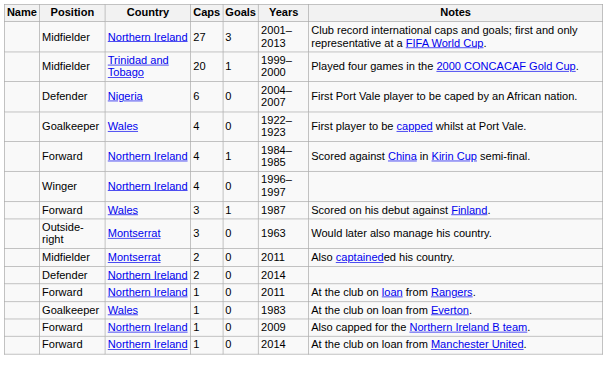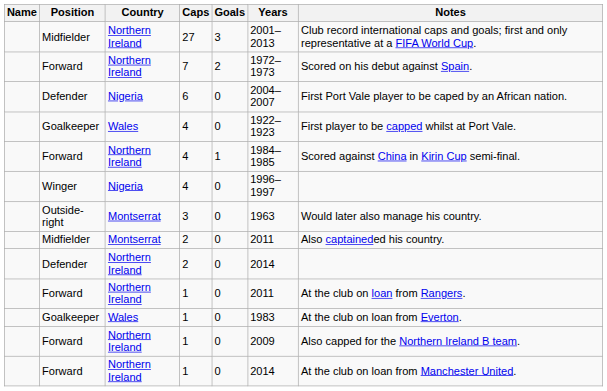 <table class="wikitable sortable plainrowheaders">
 <tr>
 <th scope=col>Name</th>
 <th scope=col>Position</th>
 <th scope=col>Country</th>
 <th scope=col>Caps</th>
 <th scope=col>Goals</th>
 <th scope=col>Years</th>
 <th scope=col class=unsortable>Notes</th>
 </tr>
 <tr>
 <td></td>
 <td>Midfielder</td>
 <td> <a href='#'>Northern Ireland</a></td>
 <td>27</td>
 <td>3</td>
 <td>2001–2013</td>
 <td>Club record international caps and goals; first and only representative at a <a href='#'>FIFA World Cup</a>.</td>
 </tr>
 <tr>
 <td></td>
-<td>Midfielder</td>
-<td> <a href='#'>Trinidad and Tobago</a></td>
-<td>20</td>
-<td>1</td>
-<td>1999–2000</td>
-<td>Played four games in the <a href='#'>2000 CONCACAF Gold Cup</a>.</td>
+<td>Forward</td>
+<td> <a href='#'>Northern Ireland</a></td>
+<td>7</td>
+<td>2</td>
+<td>1972–1973</td>
+<td>Scored on his debut against <a href='#'>Spain</a>.</td>
 </tr>
 <tr>
 <td></td>
 <td>Defender</td>
 <td> <a href='#'>Nigeria</a></td>
 <td>6</td>
 <td>0</td>
 <td>2004–2007</td>
 <td>First Port Vale player to be caped by an African nation.</td>
 </tr>
 <tr>
 <td></td>
 <td>Goalkeeper</td>
 <td> <a href='#'>Wales</a></td>
 <td>4</td>
 <td>0</td>
 <td>1922–1923</td>
 <td>First player to be <a href='#'>capped</a> whilst at Port Vale.</td>
 </tr>
 <tr>
 <td></td>
 <td>Forward</td>
 <td> <a href='#'>Northern Ireland</a></td>
 <td>4</td>
 <td>1</td>
 <td>1984–1985</td>
 <td>Scored against <a href='#'>China</a> in <a href='#'>Kirin Cup</a> semi-final.</td>
 </tr>
 <tr>
 <td></td>
 <td>Winger</td>
-<td> <a href='#'>Northern Ireland</a></td>
+<td> <a href='#'>Nigeria</a></td>
 <td>4</td>
 <td>0</td>
 <td>1996–1997</td>
 <td></td>
-</tr>
-<tr>
-<td></td>
-<td>Forward</td>
-<td> <a href='#'>Wales</a></td>
-<td>3</td>
-<td>1</td>
-<td>1987</td>
-<td>Scored on his debut against <a href='#'>Finland</a>.</td>
 </tr>
 <tr>
 <td></td>
 <td>Outside-right</td>
 <td> <a href='#'>Montserrat</a></td>
 <td>3</td>
 <td>0</td>
 <td>1963</td>
 <td>Would later also manage his country.</td>
 </tr>
 <tr>
 <td></td>
 <td>Midfielder</td>
 <td> <a href='#'>Montserrat</a></td>
 <td>2</td>
 <td>0</td>
 <td>2011</td>
 <td>Also <a href='#'>captained</a>ed his country.</td>
 </tr>
 <tr>
 <td></td>
 <td>Defender</td>
 <td> <a href='#'>Northern Ireland</a></td>
 <td>2</td>
 <td>0</td>
 <td>2014</td>
 <td></td>
 </tr>
 <tr>
 <td></td>
 <td>Forward</td>
 <td> <a href='#'>Northern Ireland</a></td>
 <td>1</td>
 <td>0</td>
 <td>2011</td>
 <td>At the club on <a href='#'>loan</a> from <a href='#'>Rangers</a>.</td>
 </tr>
 <tr>
 <td></td>
 <td>Goalkeeper</td>
 <td> <a href='#'>Wales</a></td>
 <td>1</td>
 <td>0</td>
 <td>1983</td>
 <td>At the club on loan from <a href='#'>Everton</a>.</td>
 </tr>
 <tr>
 <td></td>
 <td>Forward</td>
 <td> <a href='#'>Northern Ireland</a></td>
 <td>1</td>
 <td>0</td>
 <td>2009</td>
 <td>Also capped for the <a href='#'>Northern Ireland B team</a>.</td>
 </tr>
 <tr>
 <td></td>
 <td>Forward</td>
 <td> <a href='#'>Northern Ireland</a></td>
 <td>1</td>
 <td>0</td>
 <td>2014</td>
 <td>At the club on loan from <a href='#'>Manchester United</a>.</td>
 </tr>
 </table>
